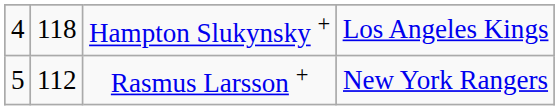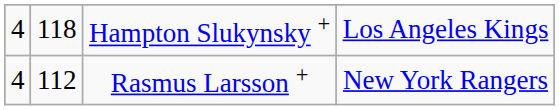 <table class="wikitable">
 <tr align="center" bgcolor="">
 <td>4</td>
 <td>118</td>
 <td><a href='#'>Hampton Slukynsky</a> <sup>+</sup></td>
 <td><a href='#'>Los Angeles Kings</a></td>
 </tr>
 <tr align="center">
-<td>5</td>
+<td>4</td>
 <td>112</td>
 <td><a href='#'>Rasmus Larsson</a> <sup>+</sup></td>
 <td><a href='#'>New York Rangers</a></td>
 </tr>
 </table>
